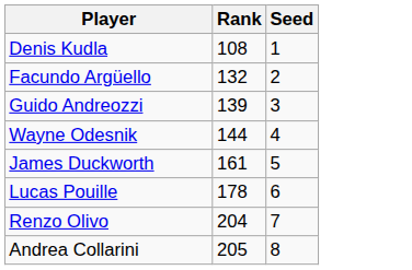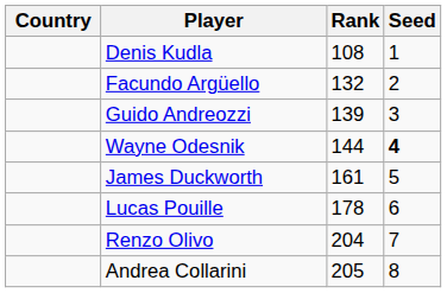 <table class="sortable wikitable">
 <tr>
+<th width="70">Country</th>
 <th width="175">Player</th>
 <th>Rank</th>
 <th>Seed</th>
 </tr>
 <tr>
+<td></td>
 <td><a href='#'>Denis Kudla</a></td>
 <td>108</td>
 <td>1</td>
 </tr>
 <tr>
+<td></td>
 <td><a href='#'>Facundo Argüello</a></td>
 <td>132</td>
 <td>2</td>
 </tr>
 <tr>
+<td></td>
 <td><a href='#'>Guido Andreozzi</a></td>
 <td>139</td>
 <td>3</td>
 </tr>
 <tr>
+<td></td>
 <td><a href='#'>Wayne Odesnik</a></td>
 <td>144</td>
-<td>4</td>
+<td><strong>4</strong></td>
 </tr>
 <tr>
+<td></td>
 <td><a href='#'>James Duckworth</a></td>
 <td>161</td>
 <td>5</td>
 </tr>
 <tr>
+<td></td>
 <td><a href='#'>Lucas Pouille</a></td>
 <td>178</td>
 <td>6</td>
 </tr>
 <tr>
+<td></td>
 <td><a href='#'>Renzo Olivo</a></td>
 <td>204</td>
 <td>7</td>
 </tr>
 <tr>
+<td></td>
 <td>Andrea Collarini</td>
 <td>205</td>
 <td>8</td>
 </tr>
 </table>
